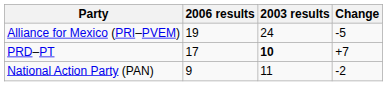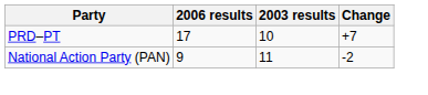 <table class="wikitable">
 <tr>
 <th>Party</th>
 <th>2006 results</th>
 <th>2003 results</th>
 <th>Change</th>
 </tr>
 <tr>
-<td><a href='#'>Alliance for Mexico</a> (<a href='#'>PRI</a>–<a href='#'>PVEM</a>)</td>
-<td>19</td>
-<td>24</td>
-<td>-5</td>
-</tr>
-<tr>
 <td><a href='#'>PRD</a>–<a href='#'>PT</a></td>
 <td>17</td>
-<td><strong>10</strong></td>
+<td>10</td>
 <td>+7</td>
 </tr>
 <tr>
 <td><a href='#'>National Action Party</a> (PAN)</td>
 <td>9</td>
 <td>11</td>
 <td>-2</td>
 </tr>
 </table>
